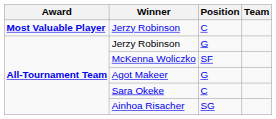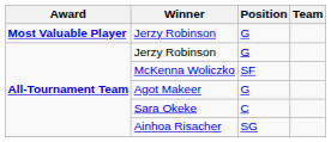 <table class="wikitable">
 <tr>
 <th>Award</th>
 <th>Winner</th>
 <th>Position</th>
 <th>Team</th>
 </tr>
 <tr>
 <td><strong><a href='#'>Most Valuable Player</a></strong></td>
 <td align=left><a href='#'>Jerzy Robinson</a></td>
-<td align=left><a href='#'>C</a></td>
+<td align=left><a href='#'>G</a></td>
 <td align=left></td>
 </tr>
 <tr>
 <td rowspan=5><strong><a href='#'>All-Tournament Team</a></strong></td>
 <td align=left>Jerzy Robinson</td>
 <td align=left><a href='#'>G</a></td>
 <td align=left></td>
 </tr>
 <tr>
 <td align=left><a href='#'>McKenna Woliczko</a></td>
 <td align=left><a href='#'>SF</a></td>
 <td align=left></td>
 </tr>
 <tr>
 <td align=left><a href='#'>Agot Makeer</a></td>
 <td align=left><a href='#'>G</a></td>
 <td align=left></td>
 </tr>
 <tr>
 <td align=left><a href='#'>Sara Okeke</a></td>
 <td align=left><a href='#'>C</a></td>
 <td align=left></td>
 </tr>
 <tr>
 <td align=left><a href='#'>Ainhoa Risacher</a></td>
 <td align=left><a href='#'>SG</a></td>
 <td align=left></td>
 </tr>
 </table>
